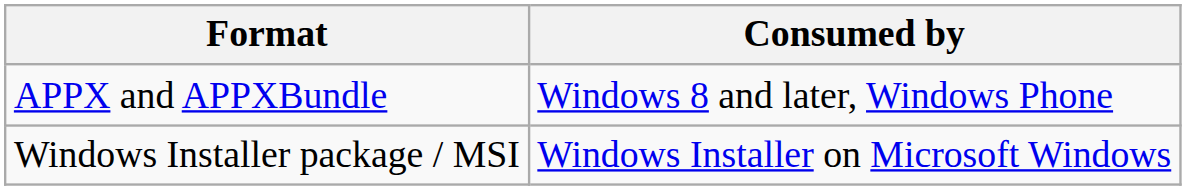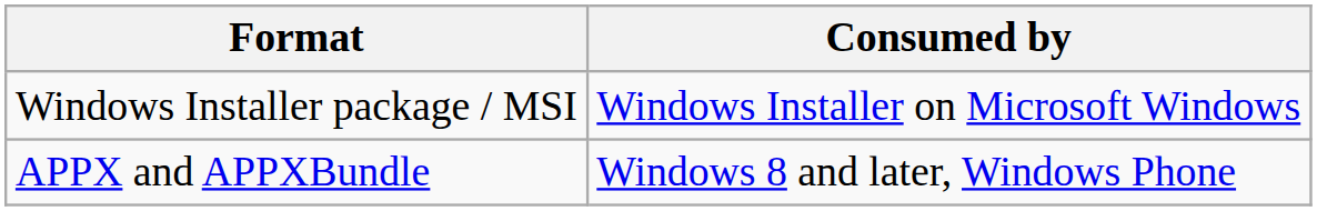 <table class="wikitable">
 <tr>
 <th>Format</th>
 <th>Consumed by</th>
 </tr>
 <tr>
+<td>Windows Installer package / MSI</td>
+<td><a href='#'>Windows Installer</a> on <a href='#'>Microsoft Windows</a></td>
+</tr>
+<tr>
 <td><a href='#'>APPX</a> and <a href='#'>APPXBundle</a></td>
 <td><a href='#'>Windows 8</a> and later, <a href='#'>Windows Phone</a></td>
 </tr>
-<tr>
-<td>Windows Installer package / MSI</td>
-<td><a href='#'>Windows Installer</a> on <a href='#'>Microsoft Windows</a></td>
-</tr>
 </table>
